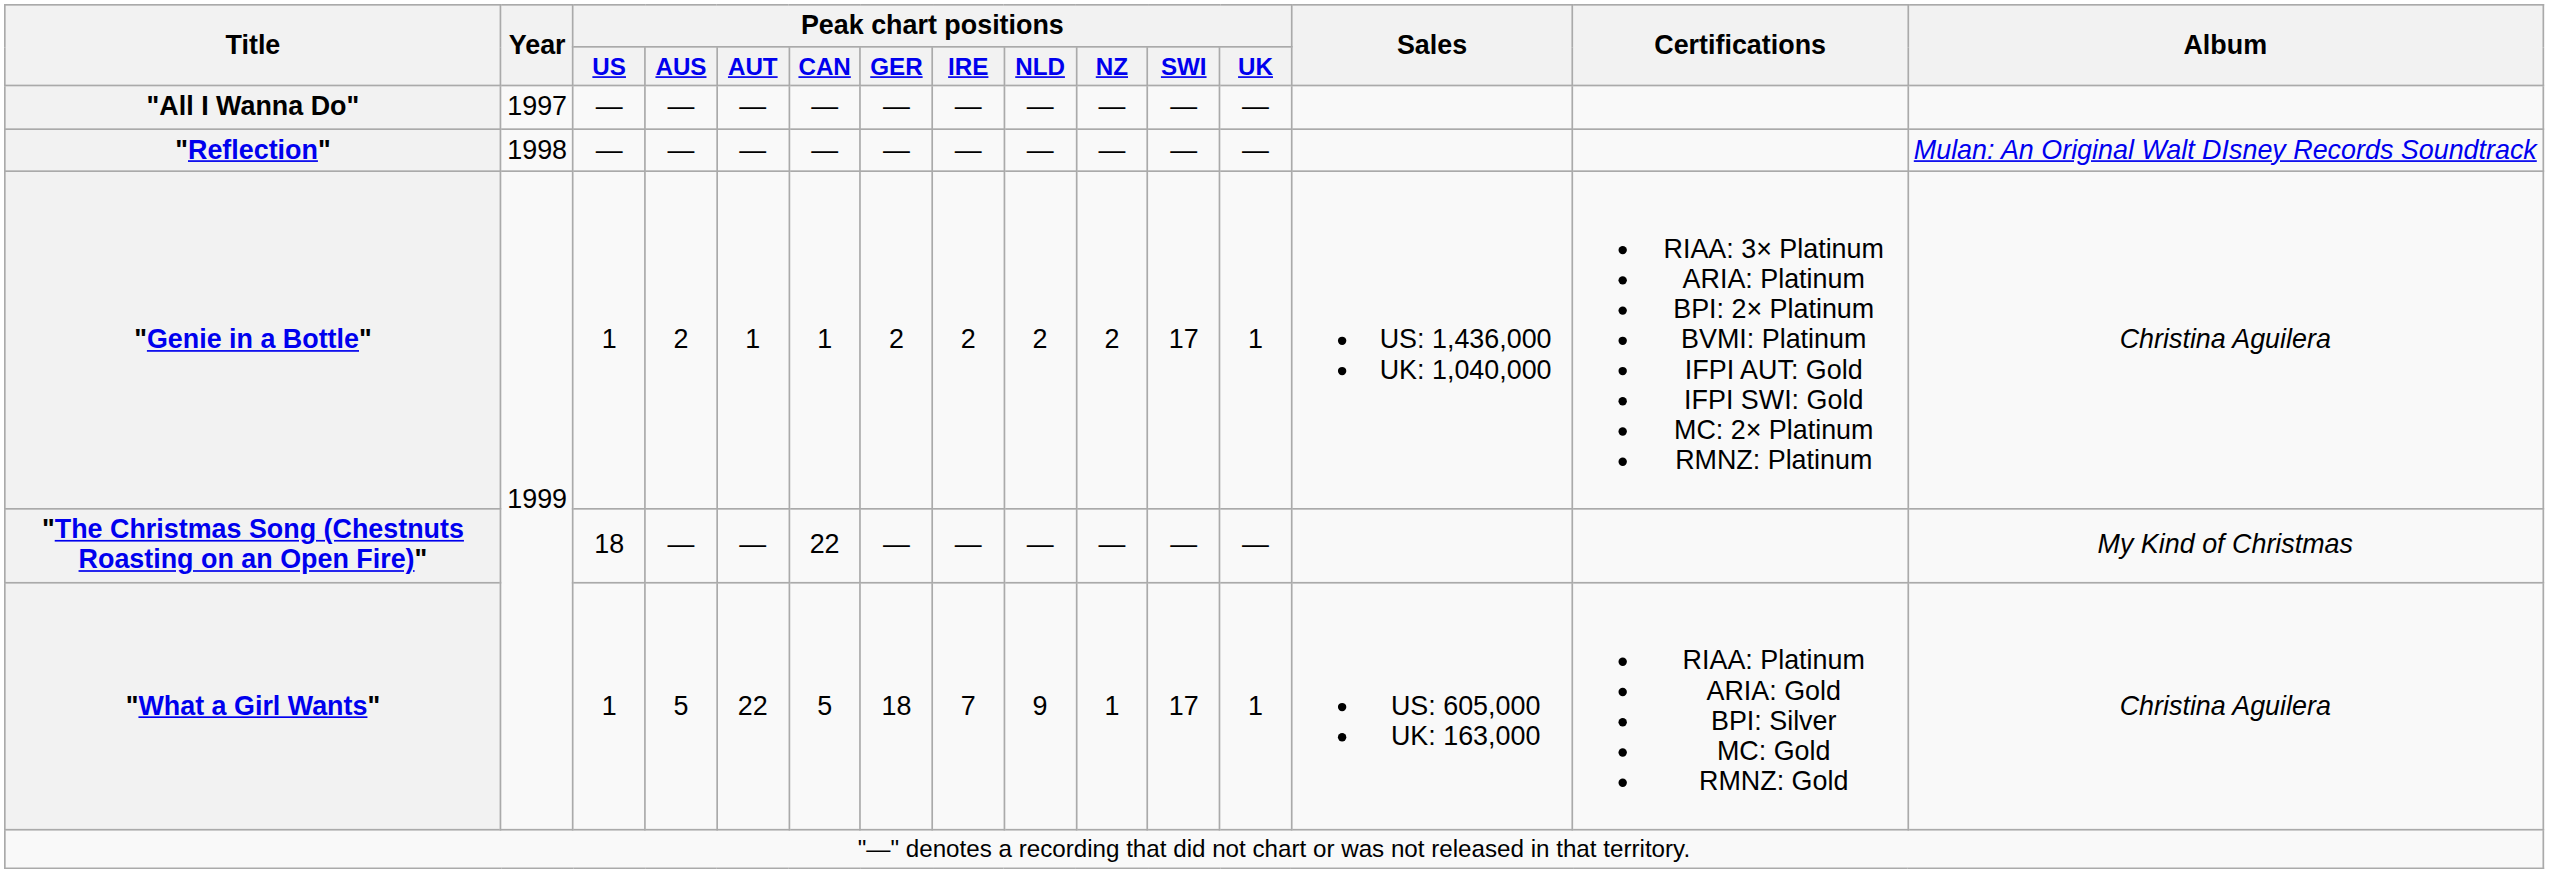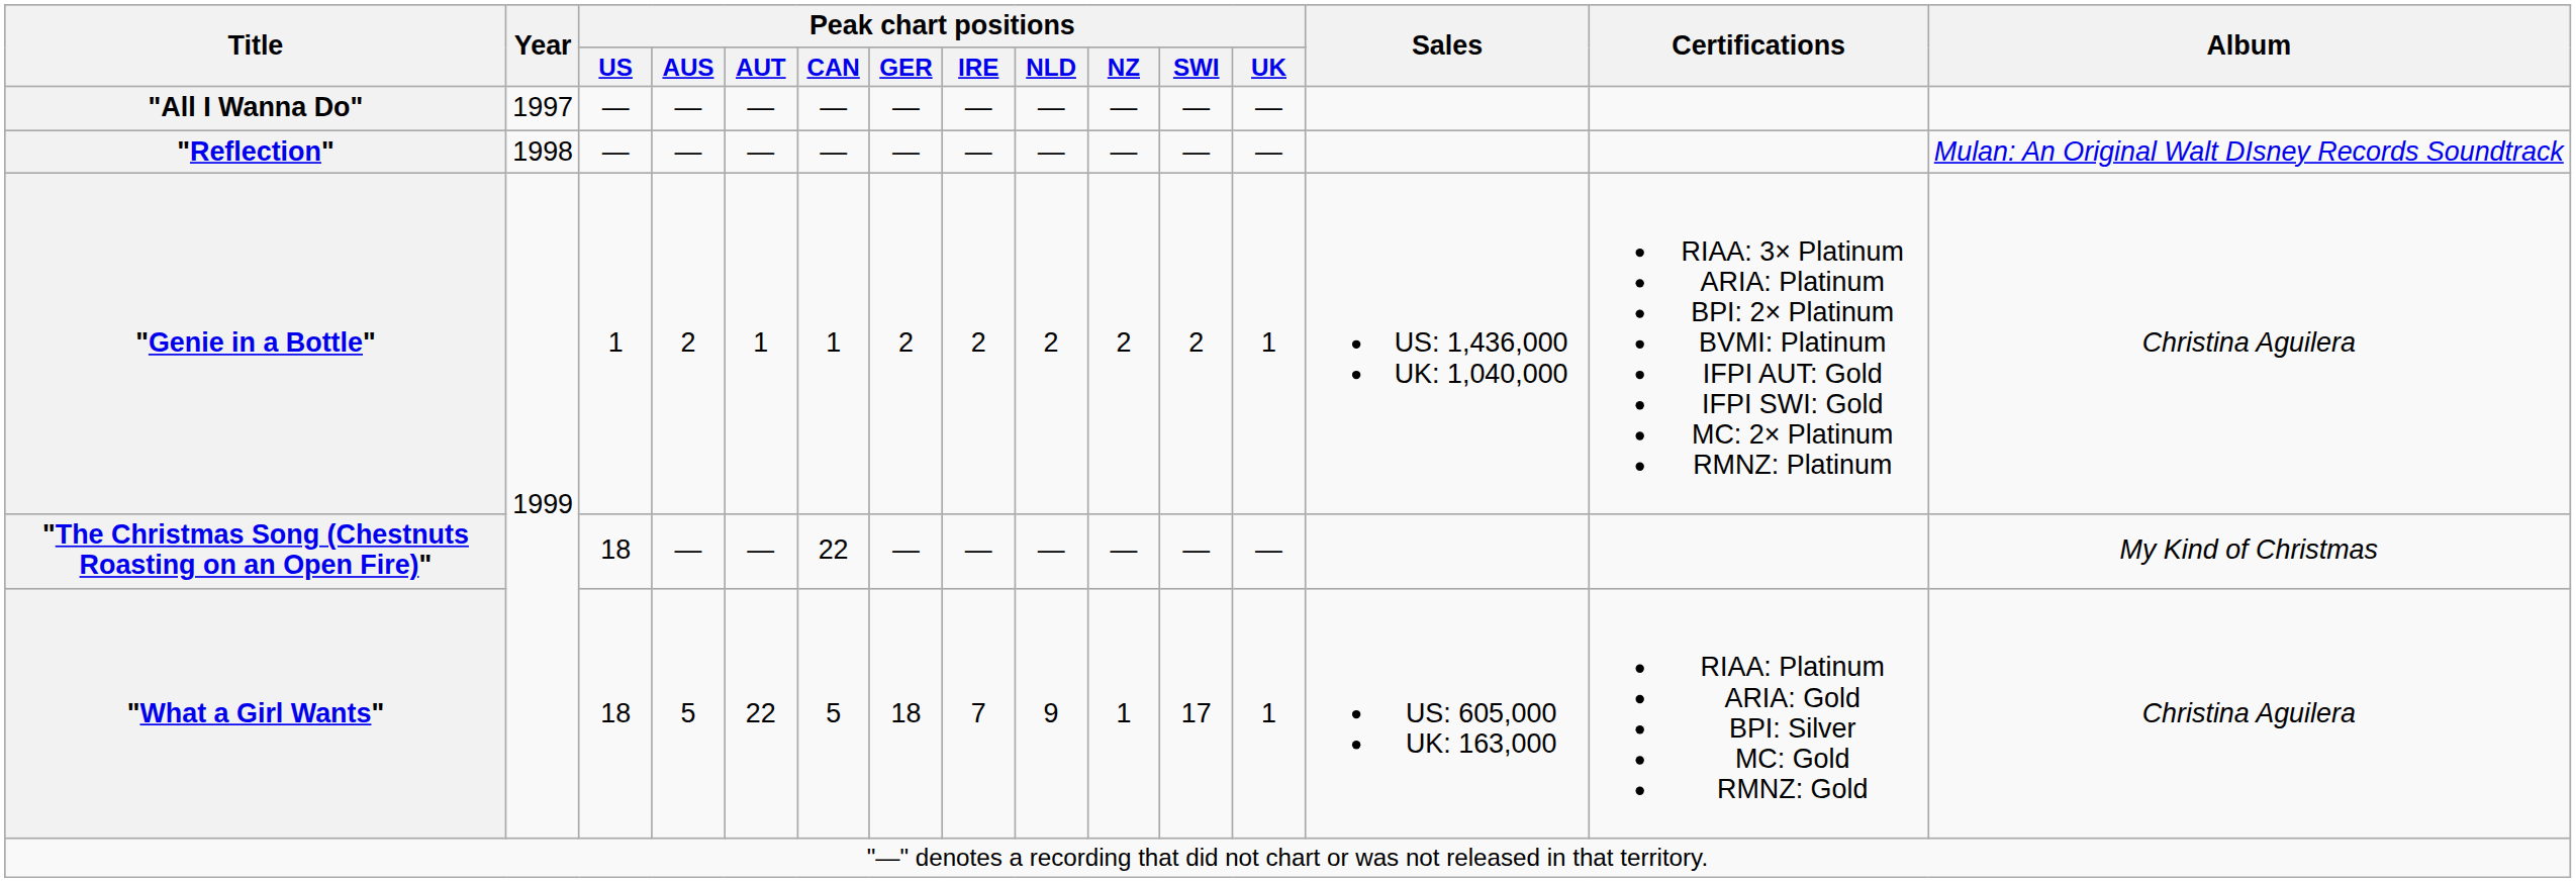 <table class="wikitable plainrowheaders" style="text-align:center;" border="1">
 <tr>
 <th scope="col" rowspan="2" style="width:18em;">Title</th>
 <th scope="col" rowspan="2">Year</th>
 <th scope="col" colspan="10">Peak chart positions</th>
 <th scope="col" rowspan="2" style="width:10em;">Sales</th>
 <th scope="col" rowspan="2" style="width:12em;">Certifications</th>
 <th scope="col" rowspan="2">Album</th>
 </tr>
 <tr>
 <th scope="col" style="width:2.5em;font-size:90%;"><a href='#'>US</a><br></th>
 <th scope="col" style="width:2.5em;font-size:90%;"><a href='#'>AUS</a><br></th>
 <th scope="col" style="width:2.5em;font-size:90%;"><a href='#'>AUT</a><br></th>
 <th scope="col" style="width:2.5em;font-size:90%;"><a href='#'>CAN</a><br></th>
 <th scope="col" style="width:2.5em;font-size:90%;"><a href='#'>GER</a><br></th>
 <th scope="col" style="width:2.5em;font-size:90%;"><a href='#'>IRE</a><br></th>
 <th scope="col" style="width:2.5em;font-size:90%;"><a href='#'>NLD</a><br></th>
 <th scope="col" style="width:2.5em;font-size:90%;"><a href='#'>NZ</a><br></th>
 <th scope="col" style="width:2.5em;font-size:90%;"><a href='#'>SWI</a><br></th>
 <th scope="col" style="width:2.5em;font-size:90%;"><a href='#'>UK</a><br></th>
 </tr>
 <tr>
 <th scope="row">"All I Wanna Do" </th>
 <td>1997</td>
 <td>—</td>
 <td>—</td>
 <td>—</td>
 <td>—</td>
 <td>—</td>
 <td>—</td>
 <td>—</td>
 <td>—</td>
 <td>—</td>
 <td>—</td>
 <td></td>
 <td></td>
 <td></td>
 </tr>
 <tr>
 <th scope="row">"<a href='#'>Reflection</a>"</th>
 <td>1998</td>
 <td>—</td>
 <td>—</td>
 <td>—</td>
 <td>—</td>
 <td>—</td>
 <td>—</td>
 <td>—</td>
 <td>—</td>
 <td>—</td>
 <td>—</td>
 <td></td>
 <td></td>
 <td><em><a href='#'>Mulan: An Original Walt DIsney Records Soundtrack</a></em></td>
 </tr>
 <tr>
 <th scope="row">"<a href='#'>Genie in a Bottle</a>"</th>
 <td rowspan="3">1999</td>
 <td>1</td>
 <td>2</td>
 <td>1</td>
 <td>1</td>
 <td>2</td>
 <td>2</td>
 <td>2</td>
 <td>2</td>
-<td>17</td>
+<td>2</td>
 <td>1</td>
 <td><br><ul><li>US: 1,436,000</li><li>UK: 1,040,000</li></ul></td>
 <td><br><ul><li>RIAA: 3× Platinum</li><li>ARIA: Platinum</li><li>BPI: 2× Platinum</li><li>BVMI: Platinum</li><li>IFPI AUT: Gold</li><li>IFPI SWI: Gold</li><li>MC: 2× Platinum</li><li>RMNZ: Platinum</li></ul></td>
 <td><em>Christina Aguilera</em></td>
 </tr>
 <tr>
 <th scope="row">"<a href='#'>The Christmas Song (Chestnuts Roasting on an Open Fire)</a>"</th>
 <td>18</td>
 <td>—</td>
 <td>—</td>
 <td>22</td>
 <td>—</td>
 <td>—</td>
 <td>—</td>
 <td>—</td>
 <td>—</td>
 <td>—</td>
 <td></td>
 <td></td>
 <td><em>My Kind of Christmas</em></td>
 </tr>
 <tr>
 <th scope="row">"<a href='#'>What a Girl Wants</a>"</th>
-<td>1</td>
+<td>18</td>
 <td>5</td>
 <td>22</td>
 <td>5</td>
 <td>18</td>
 <td>7</td>
 <td>9</td>
 <td>1</td>
 <td>17</td>
 <td>1</td>
 <td><br><ul><li>US: 605,000</li><li>UK: 163,000</li></ul></td>
 <td><br><ul><li>RIAA: Platinum</li><li>ARIA: Gold</li><li>BPI: Silver</li><li>MC: Gold</li><li>RMNZ: Gold</li></ul></td>
 <td><em>Christina Aguilera</em></td>
 </tr>
 <tr>
 <td colspan="15" style="font-size:90%">"—" denotes a recording that did not chart or was not released in that territory.</td>
 </tr>
 </table>
